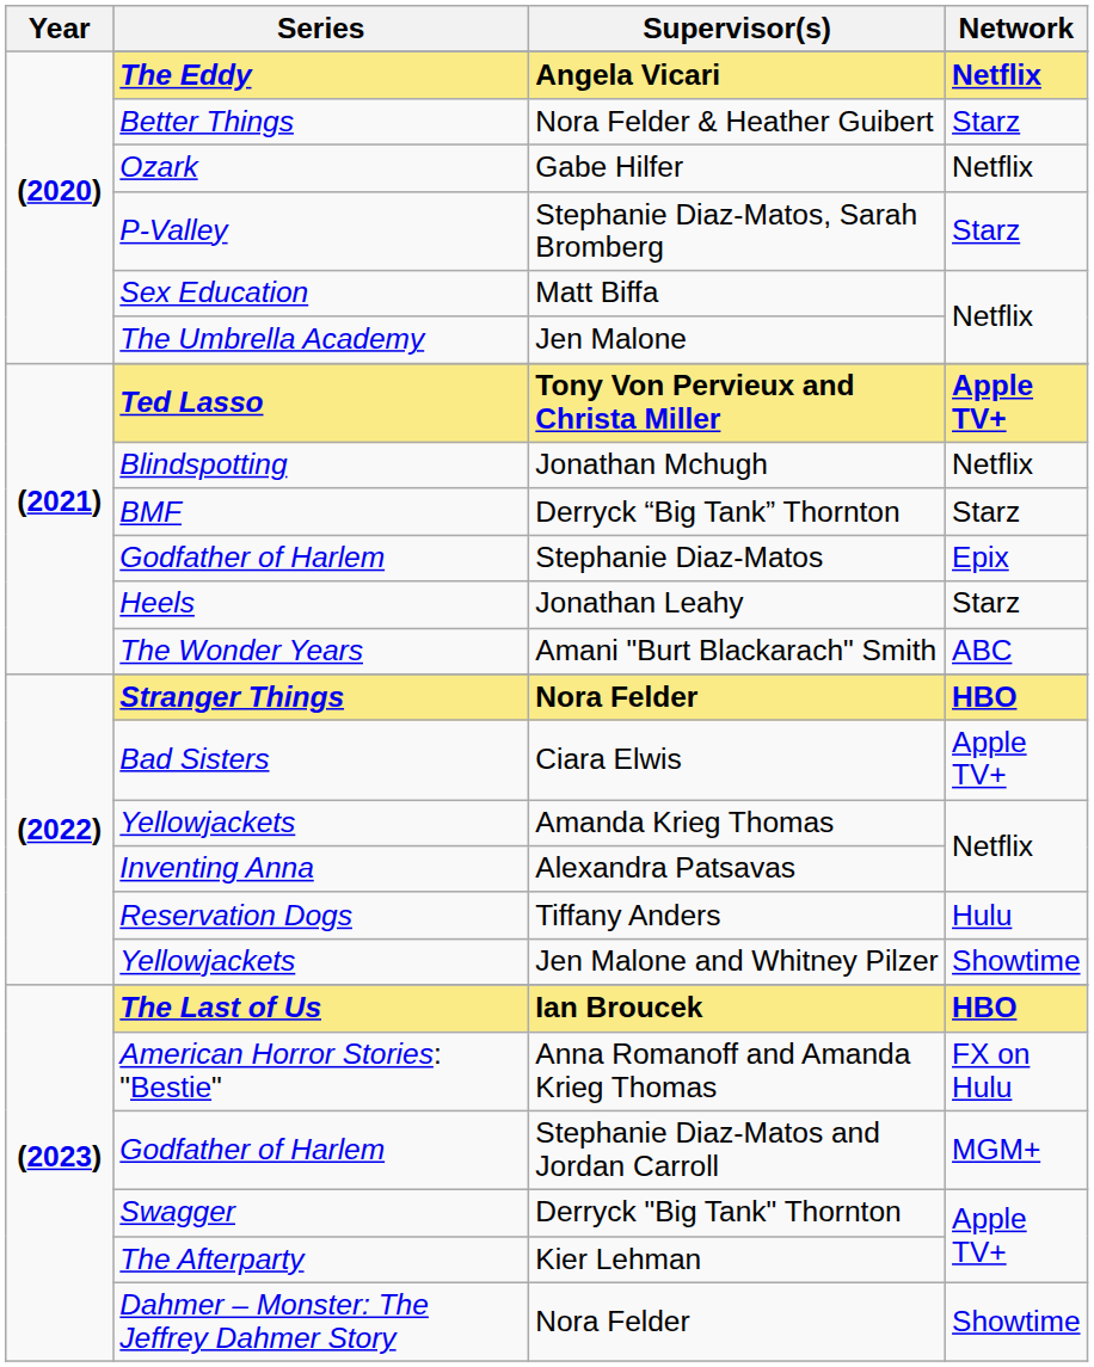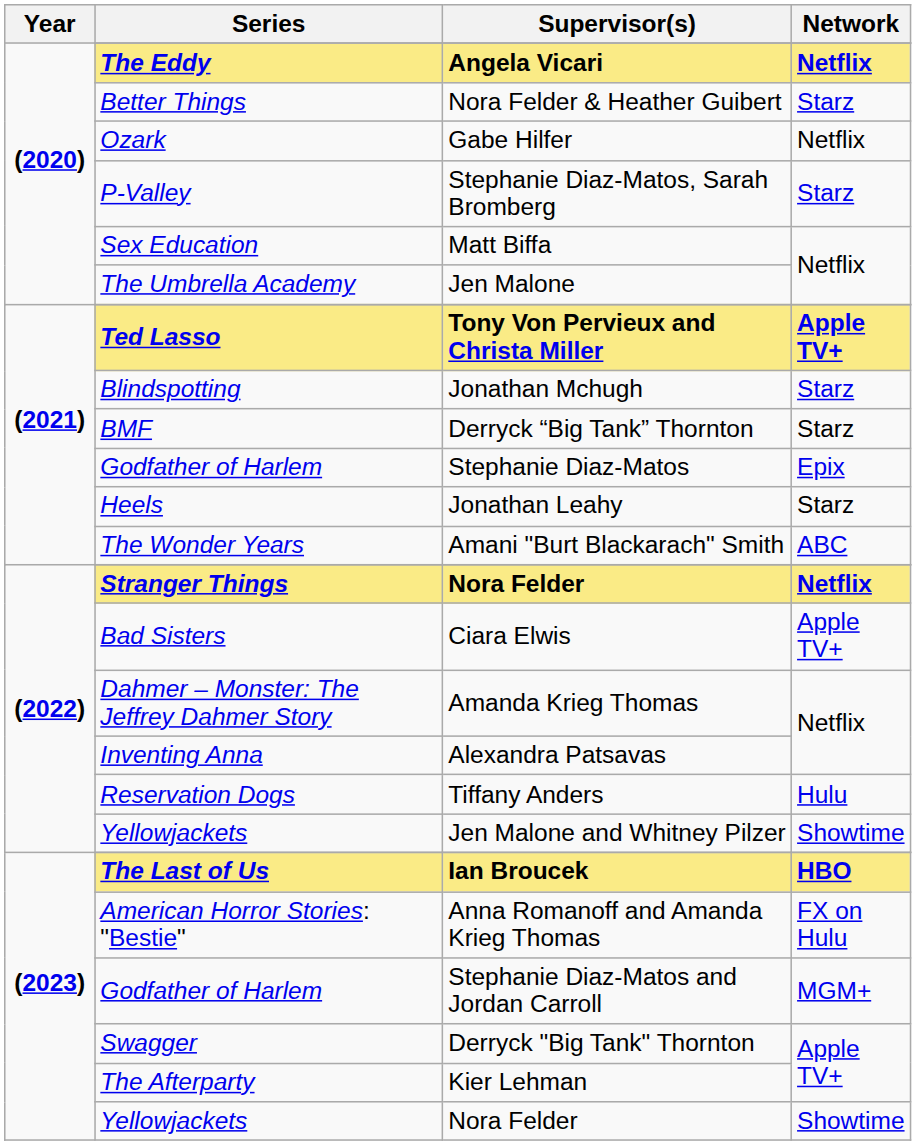 <table class="wikitable" width="95%" cellpadding="4">
 <tr>
 <th width="10%">Year</th>
 <th width="40%">Series</th>
 <th width="40%">Supervisor(s)</th>
 <th width="10%">Network</th>
 </tr>
 <tr>
 <td rowspan=7 style="text-align:center"><strong>(<a href='#'>2020</a>)</strong><br> <br> </td>
 </tr>
 <tr style="background:#FAEB86">
 <td><strong><em><a href='#'>The Eddy</a></em></strong></td>
 <td><strong>Angela Vicari</strong></td>
 <td><strong><a href='#'>Netflix</a></strong></td>
 </tr>
 <tr>
 <td><em><a href='#'>Better Things</a></em></td>
 <td>Nora Felder & Heather Guibert</td>
 <td><a href='#'>Starz</a></td>
 </tr>
 <tr>
 <td><em><a href='#'>Ozark</a></em></td>
 <td>Gabe Hilfer</td>
 <td>Netflix</td>
 </tr>
 <tr>
 <td><em><a href='#'>P-Valley</a></em></td>
 <td>Stephanie Diaz-Matos, Sarah Bromberg</td>
 <td><a href='#'>Starz</a></td>
 </tr>
 <tr>
 <td><em><a href='#'>Sex Education</a></em></td>
 <td>Matt Biffa</td>
 <td rowspan="2">Netflix</td>
 </tr>
 <tr>
 <td><em><a href='#'>The Umbrella Academy</a></em></td>
 <td>Jen Malone</td>
 </tr>
 <tr>
 <td rowspan=7 style="text-align:center"><strong>(<a href='#'>2021</a>)</strong><br> <br></td>
 </tr>
 <tr style="background:#FAEB86">
 <td><strong><em><a href='#'>Ted Lasso</a></em></strong></td>
 <td><strong>Tony Von Pervieux and <a href='#'>Christa Miller</a></strong></td>
 <td><strong><a href='#'>Apple TV+</a></strong></td>
 </tr>
 <tr>
 <td><em><a href='#'>Blindspotting</a></em></td>
 <td>Jonathan Mchugh</td>
-<td>Netflix</td>
+<td><a href='#'>Starz</a></td>
 </tr>
 <tr>
 <td><em><a href='#'>BMF</a></em></td>
 <td>Derryck “Big Tank” Thornton</td>
 <td>Starz</td>
 </tr>
 <tr>
 <td><em><a href='#'>Godfather of Harlem</a></em></td>
 <td>Stephanie Diaz-Matos</td>
 <td><a href='#'>Epix</a></td>
 </tr>
 <tr>
 <td><em><a href='#'>Heels</a></em></td>
 <td>Jonathan Leahy</td>
 <td>Starz</td>
 </tr>
 <tr>
 <td><em><a href='#'>The Wonder Years</a></em></td>
 <td>Amani "Burt Blackarach" Smith</td>
 <td><a href='#'>ABC</a></td>
 </tr>
 <tr>
 <td rowspan=7 style="text-align:center"><strong>(<a href='#'>2022</a>)</strong><br></td>
 </tr>
 <tr style="background:#FAEB86">
 <td><strong><em><a href='#'>Stranger Things</a></em></strong></td>
 <td><strong>Nora Felder</strong></td>
-<td><strong><a href='#'>HBO</a></strong></td>
+<td><strong><a href='#'>Netflix</a></strong></td>
 </tr>
 <tr>
 <td><em><a href='#'>Bad Sisters</a></em></td>
 <td>Ciara Elwis</td>
 <td><a href='#'>Apple TV+</a></td>
 </tr>
 <tr>
-<td><em><a href='#'>Yellowjackets</a></em></td>
+<td><em><a href='#'>Dahmer – Monster: The Jeffrey Dahmer Story</a></em></td>
 <td>Amanda Krieg Thomas</td>
 <td rowspan="2">Netflix</td>
 </tr>
 <tr>
 <td><em><a href='#'>Inventing Anna</a></em></td>
 <td>Alexandra Patsavas</td>
 </tr>
 <tr>
 <td><em><a href='#'>Reservation Dogs</a></em></td>
 <td>Tiffany Anders</td>
 <td><a href='#'>Hulu</a></td>
 </tr>
 <tr>
 <td><em><a href='#'>Yellowjackets</a></em></td>
 <td>Jen Malone and Whitney Pilzer</td>
 <td><a href='#'>Showtime</a></td>
 </tr>
 <tr>
 <td rowspan=7 style="text-align:center"><strong>(<a href='#'>2023</a>)</strong><br> <br></td>
 </tr>
 <tr style="background:#FAEB86">
 <td><strong><em><a href='#'>The Last of Us</a></em></strong></td>
 <td><strong>Ian Broucek</strong></td>
 <td><strong><a href='#'>HBO</a></strong></td>
 </tr>
 <tr>
 <td><em><a href='#'>American Horror Stories</a></em>: "<a href='#'>Bestie</a>"</td>
 <td>Anna Romanoff and Amanda Krieg Thomas</td>
 <td><a href='#'>FX on Hulu</a></td>
 </tr>
 <tr>
 <td><em><a href='#'>Godfather of Harlem</a></em></td>
 <td>Stephanie Diaz-Matos and Jordan Carroll</td>
 <td><a href='#'>MGM+</a></td>
 </tr>
 <tr>
 <td><em><a href='#'>Swagger</a></em></td>
 <td>Derryck "Big Tank" Thornton</td>
 <td rowspan="2"><a href='#'>Apple TV+</a></td>
 </tr>
 <tr>
 <td><em><a href='#'>The Afterparty</a></em></td>
 <td>Kier Lehman</td>
 </tr>
 <tr>
-<td><em><a href='#'>Dahmer – Monster: The Jeffrey Dahmer Story</a></em></td>
+<td><em><a href='#'>Yellowjackets</a></em></td>
 <td>Nora Felder</td>
 <td><a href='#'>Showtime</a></td>
 </tr>
 </table>
